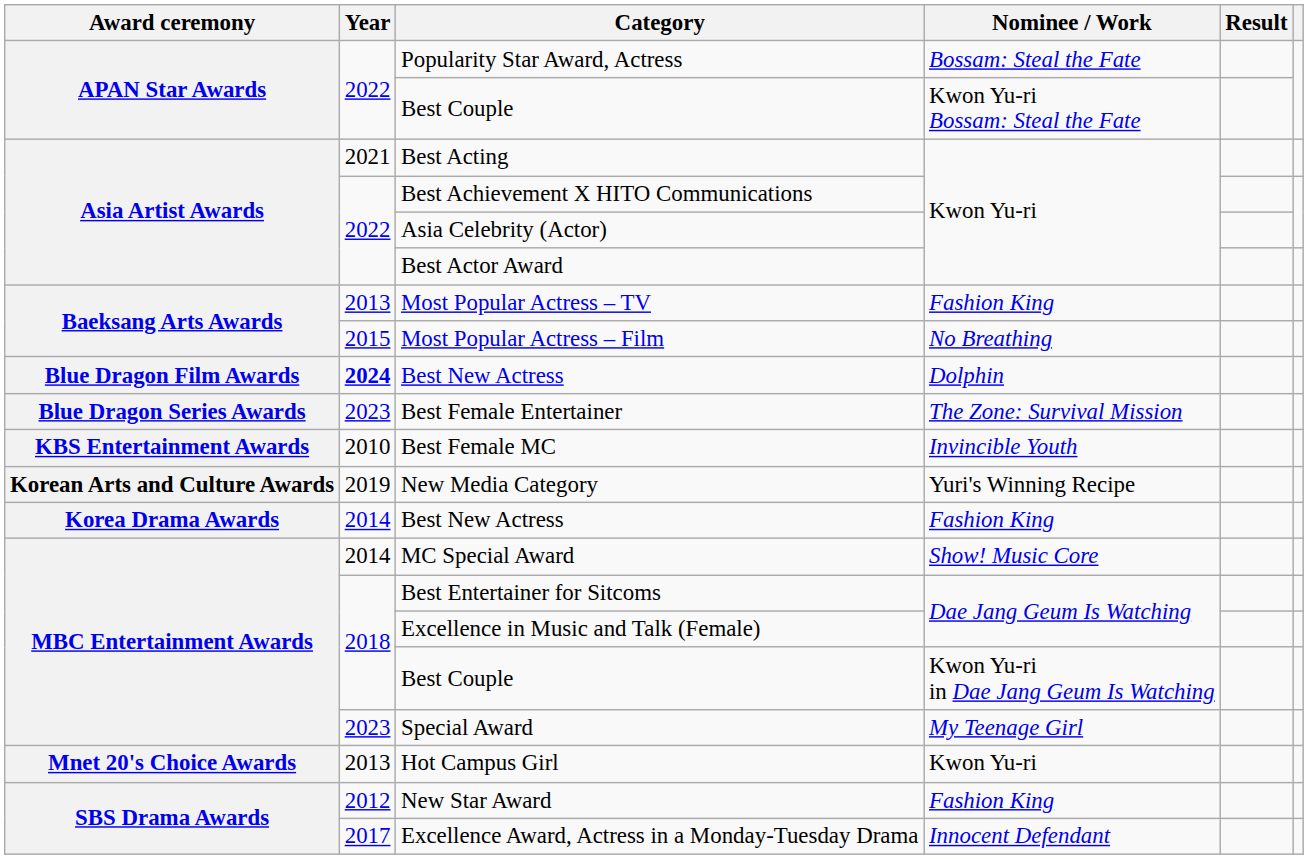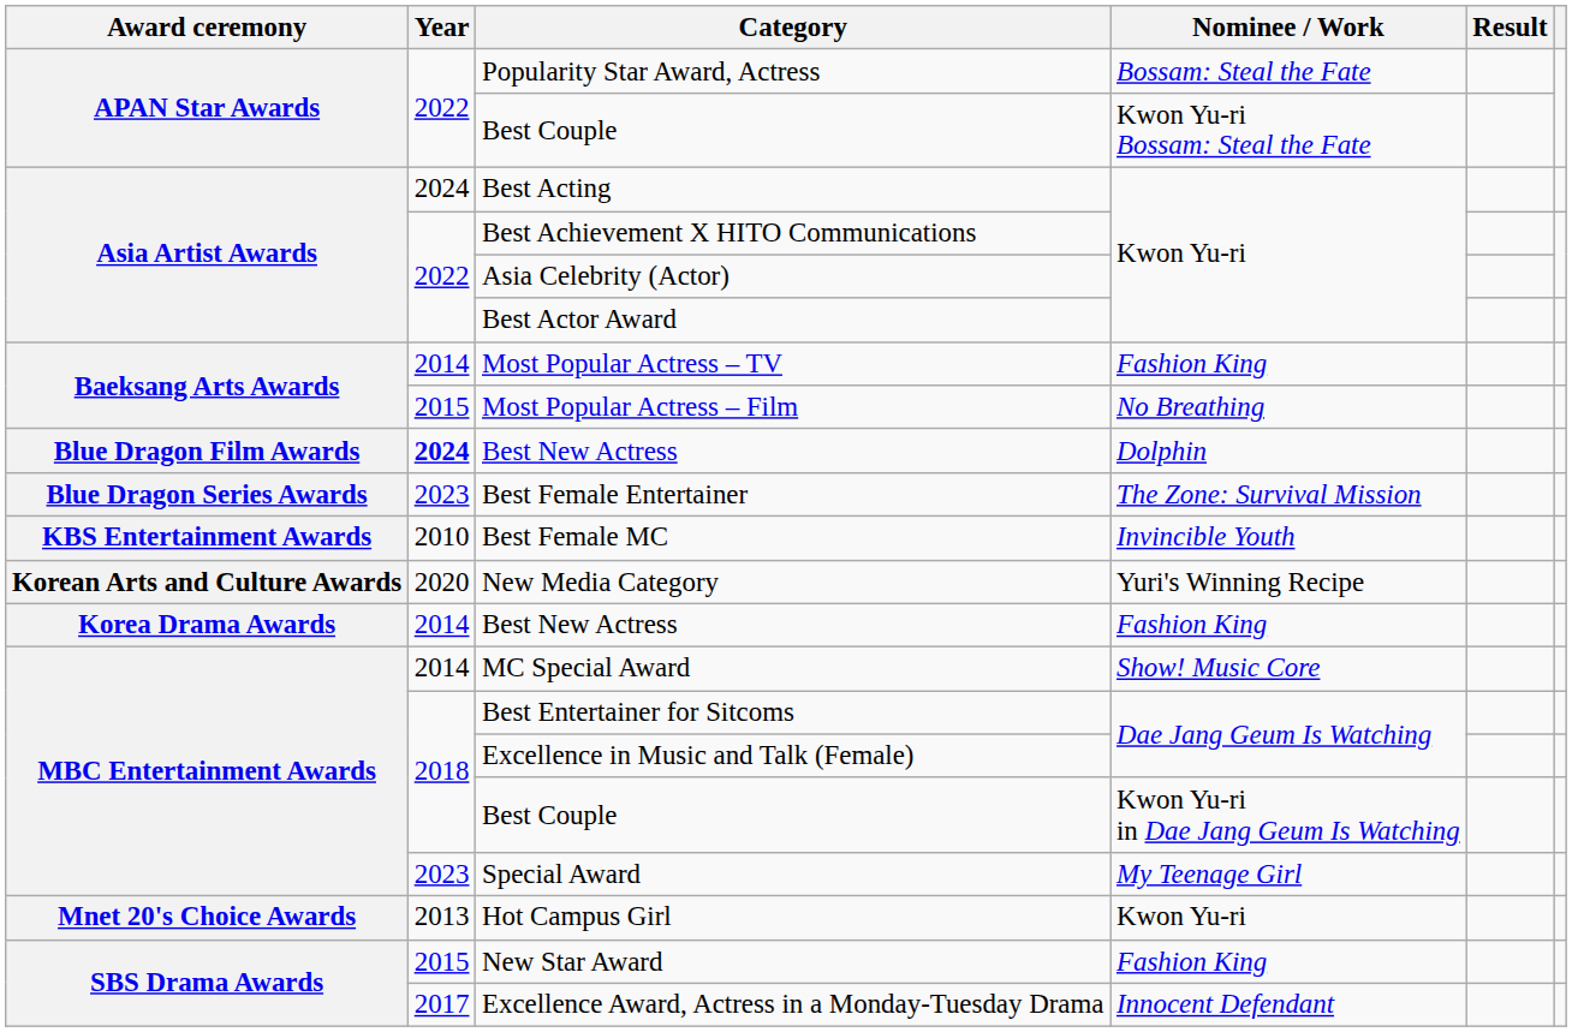 <table class="wikitable plainrowheaders sortable">
 <tr>
 <th scope="col">Award ceremony</th>
 <th scope="col">Year</th>
 <th scope="col">Category</th>
 <th scope="col">Nominee / Work</th>
 <th scope="col">Result</th>
 <th scope="col" class="unsortable"></th>
 </tr>
 <tr>
 <th scope="row" rowspan="2"><a href='#'>APAN Star Awards</a></th>
 <td rowspan="2" style="text-align:center"><a href='#'>2022</a></td>
 <td>Popularity Star Award, Actress</td>
 <td><em><a href='#'>Bossam: Steal the Fate</a></em></td>
 <td></td>
 <td rowspan="2" style="text-align:center"></td>
 </tr>
 <tr>
 <td>Best Couple</td>
 <td>Kwon Yu-ri <br><em><a href='#'>Bossam: Steal the Fate</a></em></td>
 <td></td>
 </tr>
 <tr>
 <th scope="row" rowspan="4"><a href='#'>Asia Artist Awards</a></th>
-<td style="text-align:center">2021</td>
+<td style="text-align:center">2024</td>
 <td>Best Acting</td>
 <td rowspan="4">Kwon Yu-ri</td>
 <td></td>
 <td style="text-align:center"></td>
 </tr>
 <tr>
 <td rowspan="3" style="text-align:center"><a href='#'>2022</a></td>
 <td>Best Achievement X HITO Communications</td>
 <td></td>
 <td rowspan="2" style="text-align:center"></td>
 </tr>
 <tr>
 <td>Asia Celebrity (Actor)</td>
 <td></td>
 </tr>
 <tr>
 <td>Best Actor Award</td>
 <td></td>
 <td style="text-align:center"></td>
 </tr>
 <tr>
 <th scope="row" rowspan="2"><a href='#'>Baeksang Arts Awards</a></th>
-<td style="text-align:center"><a href='#'>2013</a></td>
+<td style="text-align:center"><a href='#'>2014</a></td>
 <td><a href='#'>Most Popular Actress – TV</a></td>
 <td><em><a href='#'>Fashion King</a></em></td>
 <td></td>
 <td style="text-align:center"></td>
 </tr>
 <tr>
 <td style="text-align:center"><a href='#'>2015</a></td>
 <td><a href='#'>Most Popular Actress – Film</a></td>
 <td><em><a href='#'>No Breathing</a></em></td>
 <td></td>
 <td style="text-align:center"></td>
 </tr>
 <tr>
 <th scope="row"><a href='#'>Blue Dragon Film Awards</a></th>
 <td style="text-align:center"><strong><a href='#'>2024</a></strong></td>
 <td><a href='#'>Best New Actress</a></td>
 <td><em><a href='#'>Dolphin</a></em></td>
 <td></td>
 <td style="text-align:center"></td>
 </tr>
 <tr>
 <th scope="row"><a href='#'>Blue Dragon Series Awards</a></th>
 <td style="text-align:center"><a href='#'>2023</a></td>
 <td>Best Female Entertainer</td>
 <td><em><a href='#'>The Zone: Survival Mission</a></em></td>
 <td></td>
 <td style="text-align:center"></td>
 </tr>
 <tr>
 <th scope="row"><a href='#'>KBS Entertainment Awards</a></th>
 <td style="text-align:center">2010</td>
 <td>Best Female MC</td>
 <td><em><a href='#'>Invincible Youth</a></em></td>
 <td></td>
 <td style="text-align:center"></td>
 </tr>
 <tr>
 <th scope="row">Korean Arts and Culture Awards</th>
-<td style="text-align:center">2019</td>
+<td style="text-align:center">2020</td>
 <td>New Media Category</td>
 <td>Yuri's Winning Recipe</td>
 <td></td>
 <td style="text-align:center"></td>
 </tr>
 <tr>
 <th scope="row"><a href='#'>Korea Drama Awards</a></th>
 <td style="text-align:center"><a href='#'>2014</a></td>
 <td>Best New Actress</td>
 <td><em><a href='#'>Fashion King</a></em></td>
 <td></td>
 <td style="text-align:center"></td>
 </tr>
 <tr>
 <th scope="row" rowspan="5"><a href='#'>MBC Entertainment Awards</a></th>
 <td style="text-align:center">2014</td>
 <td>MC Special Award</td>
 <td><em><a href='#'>Show! Music Core</a></em> </td>
 <td></td>
 <td style="text-align:center"></td>
 </tr>
 <tr>
 <td rowspan="3" style="text-align:center"><a href='#'>2018</a></td>
 <td>Best Entertainer for Sitcoms</td>
 <td rowspan="2"><em><a href='#'>Dae Jang Geum Is Watching</a></em></td>
 <td></td>
 <td style="text-align:center"></td>
 </tr>
 <tr>
 <td>Excellence in Music and Talk (Female)</td>
 <td></td>
 <td style="text-align:center"></td>
 </tr>
 <tr>
 <td>Best Couple</td>
 <td>Kwon Yu-ri <br> in <em><a href='#'>Dae Jang Geum Is Watching</a></em></td>
 <td></td>
 <td style="text-align:center"></td>
 </tr>
 <tr>
 <td style="text-align:center"><a href='#'>2023</a></td>
 <td>Special Award </td>
 <td><em><a href='#'>My Teenage Girl</a></em></td>
 <td></td>
 <td style="text-align:center"></td>
 </tr>
 <tr>
 <th scope="row"><a href='#'>Mnet 20's Choice Awards</a></th>
 <td style="text-align:center">2013</td>
 <td>Hot Campus Girl</td>
 <td>Kwon Yu-ri</td>
 <td></td>
 <td style="text-align:center"></td>
 </tr>
 <tr>
 <th scope="row" rowspan="2"><a href='#'>SBS Drama Awards</a></th>
-<td style="text-align:center"><a href='#'>2012</a></td>
+<td style="text-align:center"><a href='#'>2015</a></td>
 <td>New Star Award</td>
 <td><em><a href='#'>Fashion King</a></em></td>
 <td></td>
 <td style="text-align:center"></td>
 </tr>
 <tr>
 <td style="text-align:center"><a href='#'>2017</a></td>
 <td>Excellence Award, Actress in a Monday-Tuesday Drama</td>
 <td><em><a href='#'>Innocent Defendant</a></em></td>
 <td></td>
 <td style="text-align:center"></td>
 </tr>
 </table>
